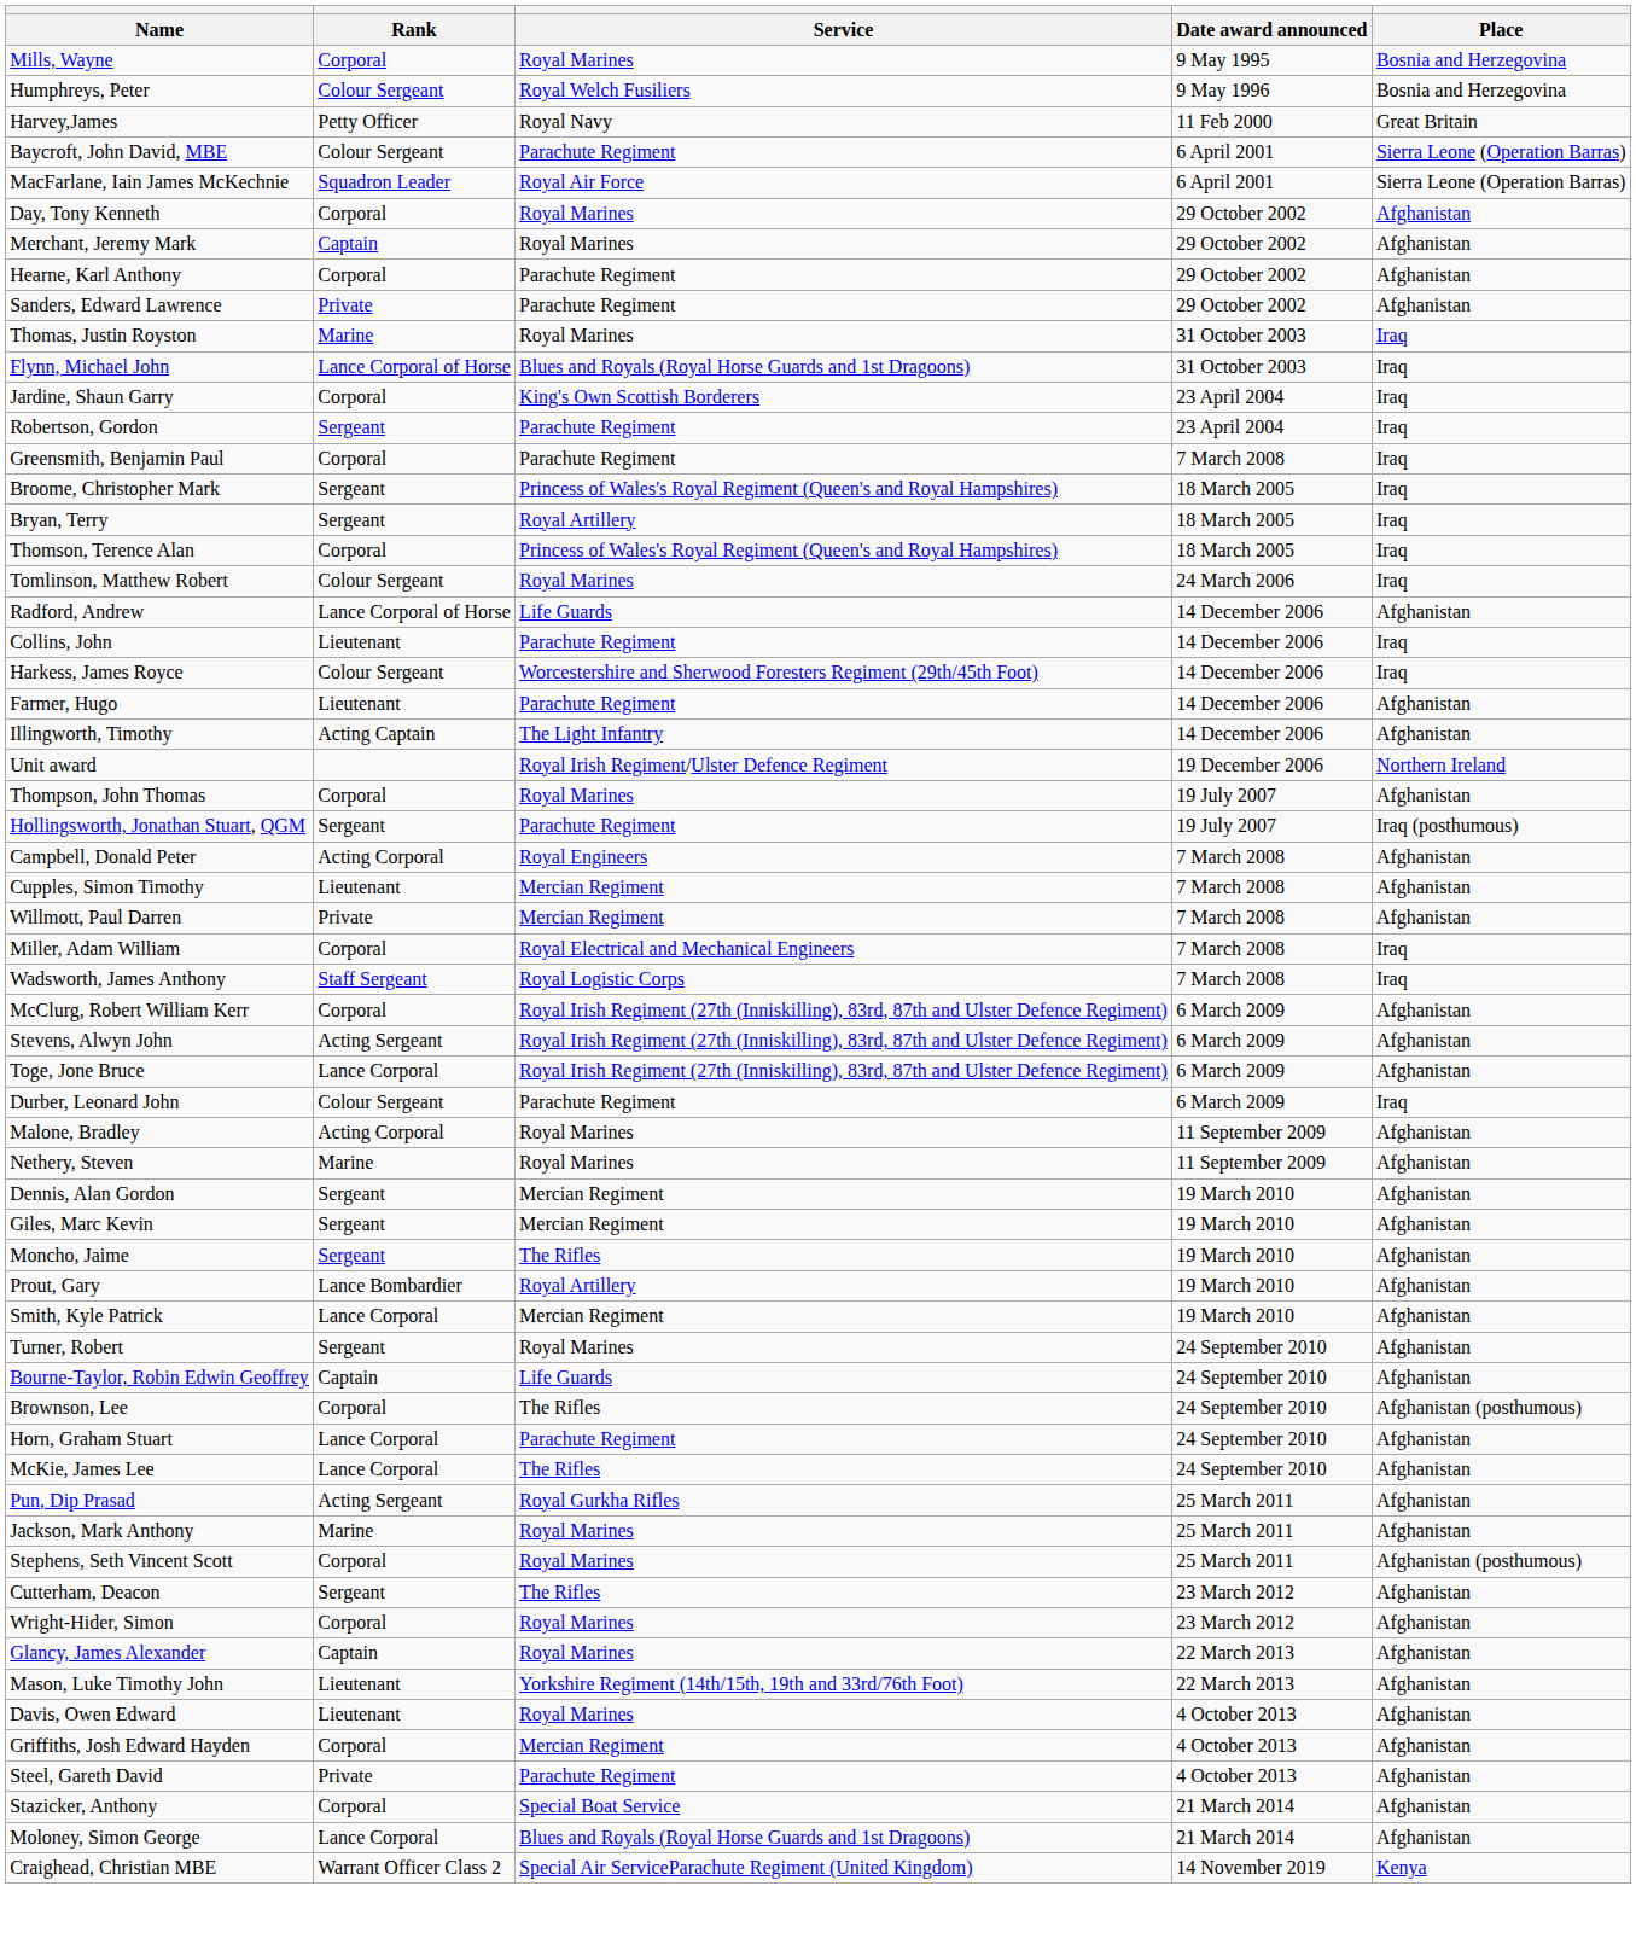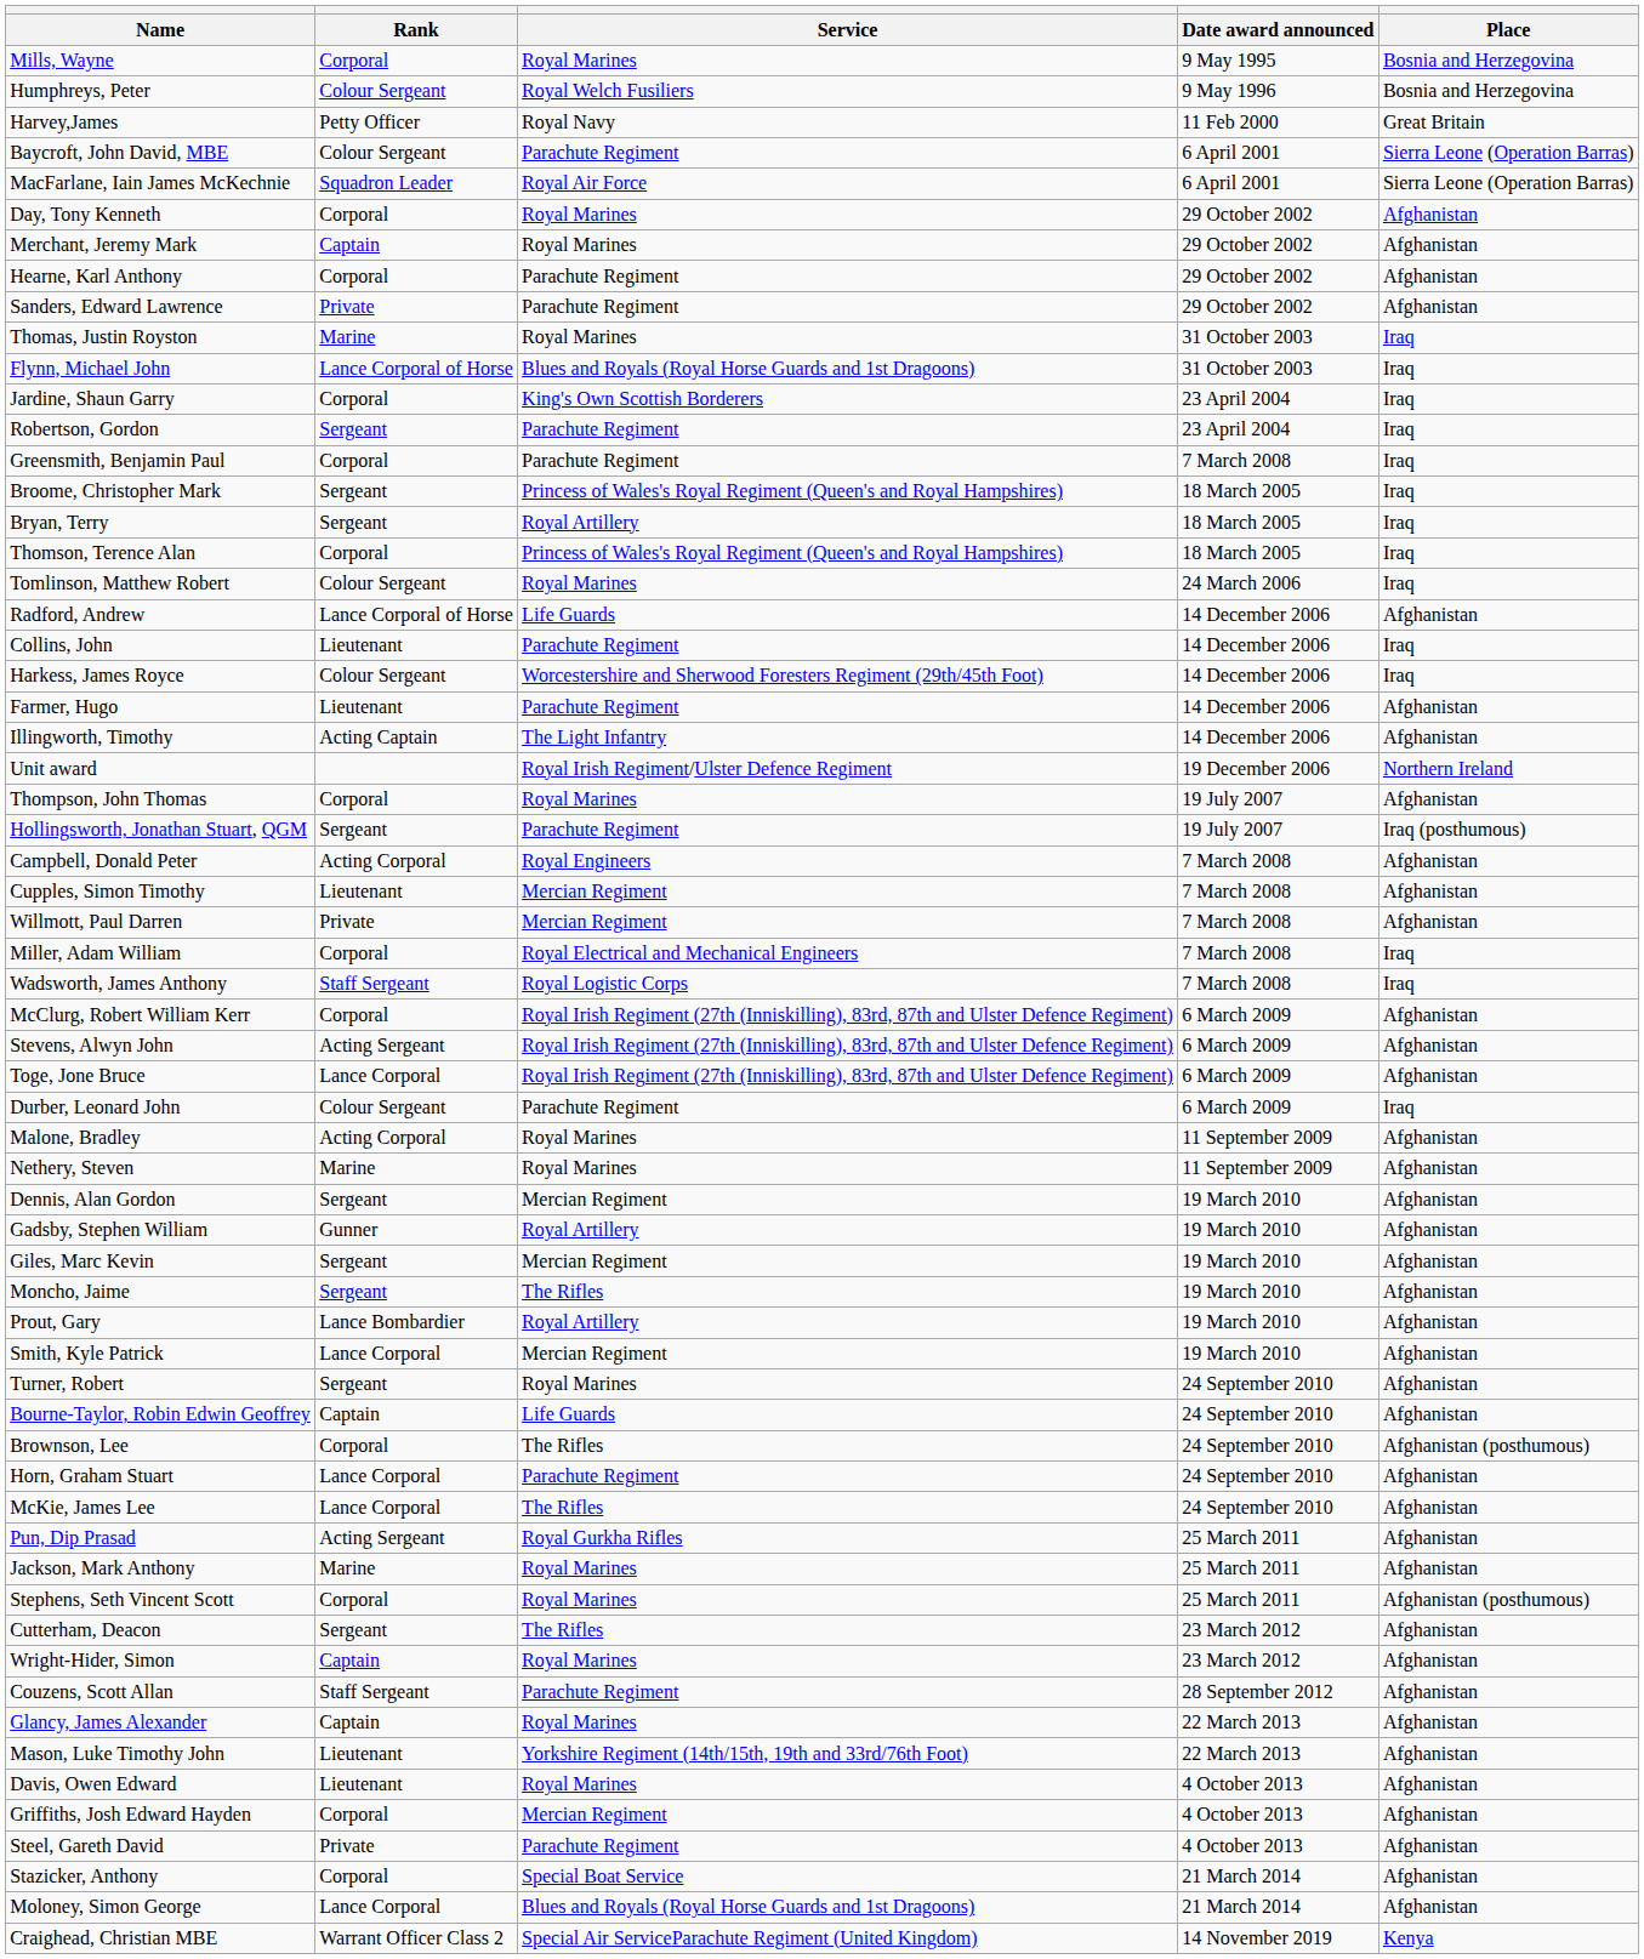 <table class="wikitable sortable">
 <tr>
 <th></th>
 <th></th>
 <th></th>
 <th></th>
 <th></th>
 </tr>
 <tr>
 <th>Name</th>
 <th>Rank</th>
 <th>Service</th>
 <th>Date award announced</th>
 <th>Place</th>
 </tr>
 <tr>
 <td><a href='#'>Mills, Wayne</a></td>
 <td><a href='#'>Corporal</a></td>
 <td><a href='#'>Royal Marines</a></td>
 <td>9 May 1995</td>
 <td><a href='#'>Bosnia and Herzegovina</a></td>
 </tr>
 <tr>
 <td>Humphreys, Peter</td>
 <td><a href='#'>Colour Sergeant</a></td>
 <td><a href='#'>Royal Welch Fusiliers</a></td>
 <td>9 May 1996</td>
 <td>Bosnia and Herzegovina</td>
 </tr>
 <tr>
 <td>Harvey,James</td>
 <td>Petty Officer</td>
 <td>Royal Navy</td>
 <td>11 Feb 2000</td>
 <td>Great Britain</td>
 </tr>
 <tr>
 <td>Baycroft, John David, <a href='#'>MBE</a></td>
 <td>Colour Sergeant</td>
 <td><a href='#'>Parachute Regiment</a></td>
 <td>6 April 2001</td>
 <td><a href='#'>Sierra Leone</a> (<a href='#'>Operation Barras</a>)</td>
 </tr>
 <tr>
 <td>MacFarlane, Iain James McKechnie</td>
 <td><a href='#'>Squadron Leader</a></td>
 <td><a href='#'>Royal Air Force</a></td>
 <td>6 April 2001</td>
 <td>Sierra Leone (Operation Barras)</td>
 </tr>
 <tr>
 <td>Day, Tony Kenneth</td>
 <td>Corporal</td>
 <td><a href='#'>Royal Marines</a></td>
 <td>29 October 2002</td>
 <td><a href='#'>Afghanistan</a></td>
 </tr>
 <tr>
 <td>Merchant, Jeremy Mark</td>
 <td><a href='#'>Captain</a></td>
 <td>Royal Marines</td>
 <td>29 October 2002</td>
 <td>Afghanistan</td>
 </tr>
 <tr>
 <td>Hearne, Karl Anthony</td>
 <td>Corporal</td>
 <td>Parachute Regiment</td>
 <td>29 October 2002</td>
 <td>Afghanistan</td>
 </tr>
 <tr>
 <td>Sanders, Edward Lawrence</td>
 <td><a href='#'>Private</a></td>
 <td>Parachute Regiment</td>
 <td>29 October 2002</td>
 <td>Afghanistan</td>
 </tr>
 <tr>
 <td>Thomas, Justin Royston</td>
 <td><a href='#'>Marine</a></td>
 <td>Royal Marines</td>
 <td>31 October 2003</td>
 <td><a href='#'>Iraq</a></td>
 </tr>
 <tr>
 <td><a href='#'>Flynn, Michael John</a></td>
 <td><a href='#'>Lance Corporal of Horse</a></td>
 <td><a href='#'>Blues and Royals (Royal Horse Guards and 1st Dragoons)</a></td>
 <td>31 October 2003</td>
 <td>Iraq</td>
 </tr>
 <tr>
 <td>Jardine, Shaun Garry</td>
 <td>Corporal</td>
 <td><a href='#'>King's Own Scottish Borderers</a></td>
 <td>23 April 2004</td>
 <td>Iraq</td>
 </tr>
 <tr>
 <td>Robertson, Gordon</td>
 <td><a href='#'>Sergeant</a></td>
 <td><a href='#'>Parachute Regiment</a></td>
 <td>23 April 2004</td>
 <td>Iraq</td>
 </tr>
 <tr>
 <td>Greensmith, Benjamin Paul</td>
 <td>Corporal</td>
 <td>Parachute Regiment</td>
 <td>7 March 2008</td>
 <td>Iraq</td>
 </tr>
 <tr>
 <td>Broome, Christopher Mark</td>
 <td>Sergeant</td>
 <td><a href='#'>Princess of Wales's Royal Regiment (Queen's and Royal Hampshires)</a></td>
 <td>18 March 2005</td>
 <td>Iraq</td>
 </tr>
 <tr>
 <td>Bryan, Terry</td>
 <td>Sergeant</td>
 <td><a href='#'>Royal Artillery</a></td>
 <td>18 March 2005</td>
 <td>Iraq</td>
 </tr>
 <tr>
 <td>Thomson, Terence Alan</td>
 <td>Corporal</td>
 <td><a href='#'>Princess of Wales's Royal Regiment (Queen's and Royal Hampshires)</a></td>
 <td>18 March 2005</td>
 <td>Iraq</td>
 </tr>
 <tr>
 <td>Tomlinson, Matthew Robert</td>
 <td>Colour Sergeant</td>
 <td><a href='#'>Royal Marines</a></td>
 <td>24 March 2006</td>
 <td>Iraq</td>
 </tr>
 <tr>
 <td>Radford, Andrew</td>
 <td>Lance Corporal of Horse</td>
 <td><a href='#'>Life Guards</a></td>
 <td>14 December 2006</td>
 <td>Afghanistan</td>
 </tr>
 <tr>
 <td>Collins, John</td>
 <td>Lieutenant</td>
 <td><a href='#'>Parachute Regiment</a></td>
 <td>14 December 2006</td>
 <td>Iraq</td>
 </tr>
 <tr>
 <td>Harkess, James Royce</td>
 <td>Colour Sergeant</td>
 <td><a href='#'>Worcestershire and Sherwood Foresters Regiment (29th/45th Foot)</a></td>
 <td>14 December 2006</td>
 <td>Iraq</td>
 </tr>
 <tr>
 <td>Farmer, Hugo</td>
 <td>Lieutenant</td>
 <td><a href='#'>Parachute Regiment</a></td>
 <td>14 December 2006</td>
 <td>Afghanistan</td>
 </tr>
 <tr>
 <td>Illingworth, Timothy</td>
 <td>Acting Captain</td>
 <td><a href='#'>The Light Infantry</a></td>
 <td>14 December 2006</td>
 <td>Afghanistan</td>
 </tr>
 <tr>
 <td>Unit award</td>
 <td></td>
 <td><a href='#'>Royal Irish Regiment</a>/<a href='#'>Ulster Defence Regiment</a></td>
 <td>19 December 2006</td>
 <td><a href='#'>Northern Ireland</a></td>
 </tr>
 <tr>
 <td>Thompson, John Thomas</td>
 <td>Corporal</td>
 <td><a href='#'>Royal Marines</a></td>
 <td>19 July 2007</td>
 <td>Afghanistan</td>
 </tr>
 <tr>
 <td><a href='#'>Hollingsworth, Jonathan Stuart</a>, <a href='#'>QGM</a></td>
 <td>Sergeant</td>
 <td><a href='#'>Parachute Regiment</a></td>
 <td>19 July 2007</td>
 <td>Iraq (posthumous)</td>
 </tr>
 <tr>
 <td>Campbell, Donald Peter</td>
 <td>Acting Corporal</td>
 <td><a href='#'>Royal Engineers</a></td>
 <td>7 March 2008</td>
 <td>Afghanistan</td>
 </tr>
 <tr>
 <td>Cupples, Simon Timothy</td>
 <td>Lieutenant</td>
 <td><a href='#'>Mercian Regiment</a></td>
 <td>7 March 2008</td>
 <td>Afghanistan</td>
 </tr>
 <tr>
 <td>Willmott, Paul Darren</td>
 <td>Private</td>
 <td><a href='#'>Mercian Regiment</a></td>
 <td>7 March 2008</td>
 <td>Afghanistan</td>
 </tr>
 <tr>
 <td>Miller, Adam William</td>
 <td>Corporal</td>
 <td><a href='#'>Royal Electrical and Mechanical Engineers</a></td>
 <td>7 March 2008</td>
 <td>Iraq</td>
 </tr>
 <tr>
 <td>Wadsworth, James Anthony</td>
 <td><a href='#'>Staff Sergeant</a></td>
 <td><a href='#'>Royal Logistic Corps</a></td>
 <td>7 March 2008</td>
 <td>Iraq</td>
 </tr>
 <tr>
 <td>McClurg, Robert William Kerr</td>
 <td>Corporal</td>
 <td><a href='#'>Royal Irish Regiment (27th (Inniskilling), 83rd, 87th and Ulster Defence Regiment)</a></td>
 <td>6 March 2009</td>
 <td>Afghanistan</td>
 </tr>
 <tr>
 <td>Stevens, Alwyn John</td>
 <td>Acting Sergeant</td>
 <td><a href='#'>Royal Irish Regiment (27th (Inniskilling), 83rd, 87th and Ulster Defence Regiment)</a></td>
 <td>6 March 2009</td>
 <td>Afghanistan</td>
 </tr>
 <tr>
 <td>Toge, Jone Bruce</td>
 <td>Lance Corporal</td>
 <td><a href='#'>Royal Irish Regiment (27th (Inniskilling), 83rd, 87th and Ulster Defence Regiment)</a></td>
 <td>6 March 2009</td>
 <td>Afghanistan</td>
 </tr>
 <tr>
 <td>Durber, Leonard John</td>
 <td>Colour Sergeant</td>
 <td>Parachute Regiment</td>
 <td>6 March 2009</td>
 <td>Iraq</td>
 </tr>
 <tr>
 <td>Malone, Bradley</td>
 <td>Acting Corporal</td>
 <td>Royal Marines</td>
 <td>11 September 2009</td>
 <td>Afghanistan</td>
 </tr>
 <tr>
 <td>Nethery, Steven</td>
 <td>Marine</td>
 <td>Royal Marines</td>
 <td>11 September 2009</td>
 <td>Afghanistan</td>
 </tr>
 <tr>
 <td>Dennis, Alan Gordon</td>
 <td>Sergeant</td>
 <td>Mercian Regiment</td>
 <td>19 March 2010</td>
 <td>Afghanistan</td>
 </tr>
 <tr>
+<td>Gadsby, Stephen William</td>
+<td>Gunner</td>
+<td><a href='#'>Royal Artillery</a></td>
+<td>19 March 2010</td>
+<td>Afghanistan</td>
+</tr>
+<tr>
 <td>Giles, Marc Kevin</td>
 <td>Sergeant</td>
 <td>Mercian Regiment</td>
 <td>19 March 2010</td>
 <td>Afghanistan</td>
 </tr>
 <tr>
 <td>Moncho, Jaime</td>
 <td><a href='#'>Sergeant</a></td>
 <td><a href='#'>The Rifles</a></td>
 <td>19 March 2010</td>
 <td>Afghanistan</td>
 </tr>
 <tr>
 <td>Prout, Gary</td>
 <td>Lance Bombardier</td>
 <td><a href='#'>Royal Artillery</a></td>
 <td>19 March 2010</td>
 <td>Afghanistan</td>
 </tr>
 <tr>
 <td>Smith, Kyle Patrick</td>
 <td>Lance Corporal</td>
 <td>Mercian Regiment</td>
 <td>19 March 2010</td>
 <td>Afghanistan</td>
 </tr>
 <tr>
 <td>Turner, Robert</td>
 <td>Sergeant</td>
 <td>Royal Marines</td>
 <td>24 September 2010</td>
 <td>Afghanistan</td>
 </tr>
 <tr>
 <td><a href='#'>Bourne-Taylor, Robin Edwin Geoffrey</a></td>
 <td>Captain</td>
 <td><a href='#'>Life Guards</a></td>
 <td>24 September 2010</td>
 <td>Afghanistan</td>
 </tr>
 <tr>
 <td>Brownson, Lee</td>
 <td>Corporal</td>
 <td>The Rifles</td>
 <td>24 September 2010</td>
 <td>Afghanistan (posthumous)</td>
 </tr>
 <tr>
 <td>Horn, Graham Stuart</td>
 <td>Lance Corporal</td>
 <td><a href='#'>Parachute Regiment</a></td>
 <td>24 September 2010</td>
 <td>Afghanistan</td>
 </tr>
 <tr>
 <td>McKie, James Lee</td>
 <td>Lance Corporal</td>
 <td><a href='#'>The Rifles</a></td>
 <td>24 September 2010</td>
 <td>Afghanistan</td>
 </tr>
 <tr>
 <td><a href='#'>Pun, Dip Prasad</a></td>
 <td>Acting Sergeant</td>
 <td><a href='#'>Royal Gurkha Rifles</a></td>
 <td>25 March 2011</td>
 <td>Afghanistan</td>
 </tr>
 <tr>
 <td>Jackson, Mark Anthony</td>
 <td>Marine</td>
 <td><a href='#'>Royal Marines</a></td>
 <td>25 March 2011</td>
 <td>Afghanistan</td>
 </tr>
 <tr>
 <td>Stephens, Seth Vincent Scott</td>
 <td>Corporal</td>
 <td><a href='#'>Royal Marines</a></td>
 <td>25 March 2011</td>
 <td>Afghanistan (posthumous)</td>
 </tr>
 <tr>
 <td>Cutterham, Deacon</td>
 <td>Sergeant</td>
 <td><a href='#'>The Rifles</a></td>
 <td>23 March 2012</td>
 <td>Afghanistan</td>
 </tr>
 <tr>
 <td>Wright-Hider, Simon</td>
-<td>Corporal</td>
+<td><a href='#'>Captain</a></td>
 <td><a href='#'>Royal Marines</a></td>
 <td>23 March 2012</td>
+<td>Afghanistan</td>
+</tr>
+<tr>
+<td>Couzens, Scott Allan</td>
+<td>Staff Sergeant</td>
+<td><a href='#'>Parachute Regiment</a></td>
+<td>28 September 2012</td>
 <td>Afghanistan</td>
 </tr>
 <tr>
 <td><a href='#'>Glancy, James Alexander</a></td>
 <td>Captain</td>
 <td><a href='#'>Royal Marines</a></td>
 <td>22 March 2013</td>
 <td>Afghanistan</td>
 </tr>
 <tr>
 <td>Mason, Luke Timothy John</td>
 <td>Lieutenant</td>
 <td><a href='#'>Yorkshire Regiment (14th/15th, 19th and 33rd/76th Foot)</a></td>
 <td>22 March 2013</td>
 <td>Afghanistan</td>
 </tr>
 <tr>
 <td>Davis, Owen Edward</td>
 <td>Lieutenant</td>
 <td><a href='#'>Royal Marines</a></td>
 <td>4 October 2013</td>
 <td>Afghanistan</td>
 </tr>
 <tr>
 <td>Griffiths, Josh Edward Hayden</td>
 <td>Corporal</td>
 <td><a href='#'>Mercian Regiment</a></td>
 <td>4 October 2013</td>
 <td>Afghanistan</td>
 </tr>
 <tr>
 <td>Steel, Gareth David</td>
 <td>Private</td>
 <td><a href='#'>Parachute Regiment</a></td>
 <td>4 October 2013</td>
 <td>Afghanistan</td>
 </tr>
 <tr>
 <td>Stazicker, Anthony</td>
 <td>Corporal</td>
 <td><a href='#'>Special Boat Service</a></td>
 <td>21 March 2014</td>
 <td>Afghanistan</td>
 </tr>
 <tr>
 <td>Moloney, Simon George</td>
 <td>Lance Corporal</td>
 <td><a href='#'>Blues and Royals (Royal Horse Guards and 1st Dragoons)</a></td>
 <td>21 March 2014</td>
 <td>Afghanistan</td>
 </tr>
 <tr>
 <td>Craighead, Christian MBE</td>
 <td>Warrant Officer Class 2</td>
 <td><a href='#'>Special Air Service</a><a href='#'>Parachute Regiment (United Kingdom)</a></td>
 <td>14 November 2019</td>
 <td><a href='#'>Kenya</a></td>
 </tr>
 </table>
